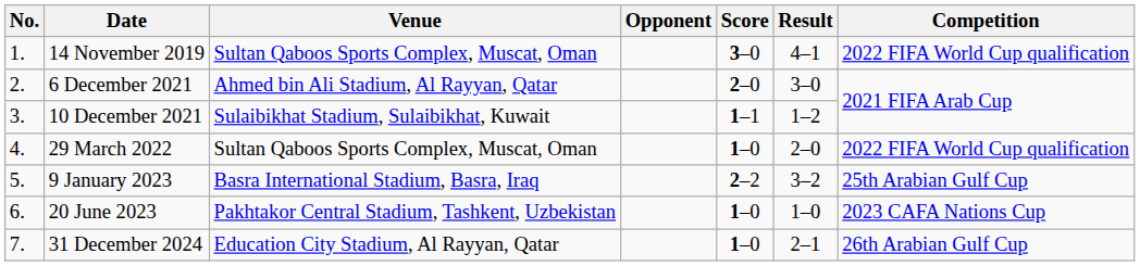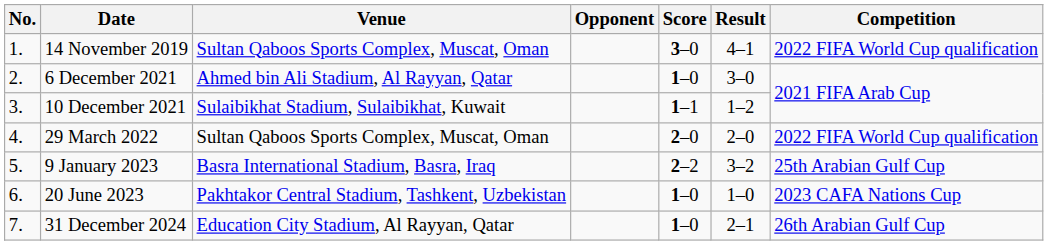 <table class="wikitable">
 <tr>
 <th>No.</th>
 <th>Date</th>
 <th>Venue</th>
 <th>Opponent</th>
 <th>Score</th>
 <th>Result</th>
 <th>Competition</th>
 </tr>
 <tr>
 <td>1.</td>
 <td>14 November 2019</td>
 <td><a href='#'>Sultan Qaboos Sports Complex</a>, <a href='#'>Muscat</a>, <a href='#'>Oman</a></td>
 <td></td>
 <td align=center><strong>3</strong>–0</td>
 <td align=center>4–1</td>
 <td><a href='#'>2022 FIFA World Cup qualification</a></td>
 </tr>
 <tr>
 <td>2.</td>
 <td>6 December 2021</td>
 <td><a href='#'>Ahmed bin Ali Stadium</a>, <a href='#'>Al Rayyan</a>, <a href='#'>Qatar</a></td>
 <td></td>
-<td align=center><strong>2</strong>–0</td>
+<td align=center><strong>1</strong>–0</td>
 <td align=center>3–0</td>
 <td rowspan=2><a href='#'>2021 FIFA Arab Cup</a></td>
 </tr>
 <tr>
 <td>3.</td>
 <td>10 December 2021</td>
 <td><a href='#'>Sulaibikhat Stadium</a>, <a href='#'>Sulaibikhat</a>, Kuwait</td>
 <td></td>
 <td align=center><strong>1</strong>–1</td>
 <td align=center>1–2</td>
 </tr>
 <tr>
 <td>4.</td>
 <td>29 March 2022</td>
 <td>Sultan Qaboos Sports Complex, Muscat, Oman</td>
 <td></td>
-<td align=center><strong>1</strong>–0</td>
+<td align=center><strong>2</strong>–0</td>
 <td align=center>2–0</td>
 <td><a href='#'>2022 FIFA World Cup qualification</a></td>
 </tr>
 <tr>
 <td>5.</td>
 <td>9 January 2023</td>
 <td><a href='#'>Basra International Stadium</a>, <a href='#'>Basra</a>, <a href='#'>Iraq</a></td>
 <td></td>
 <td align=center><strong>2</strong>–2</td>
 <td align=center>3–2</td>
 <td><a href='#'>25th Arabian Gulf Cup</a></td>
 </tr>
 <tr>
 <td>6.</td>
 <td>20 June 2023</td>
 <td><a href='#'>Pakhtakor Central Stadium</a>, <a href='#'>Tashkent</a>, <a href='#'>Uzbekistan</a></td>
 <td></td>
 <td align=center><strong>1</strong>–0</td>
 <td align=center>1–0</td>
 <td><a href='#'>2023 CAFA Nations Cup</a></td>
 </tr>
 <tr>
 <td>7.</td>
 <td>31 December 2024</td>
 <td><a href='#'>Education City Stadium</a>, Al Rayyan, Qatar</td>
 <td></td>
 <td align=center><strong>1</strong>–0</td>
 <td align=center>2–1</td>
 <td><a href='#'>26th Arabian Gulf Cup</a></td>
 </tr>
 </table>
